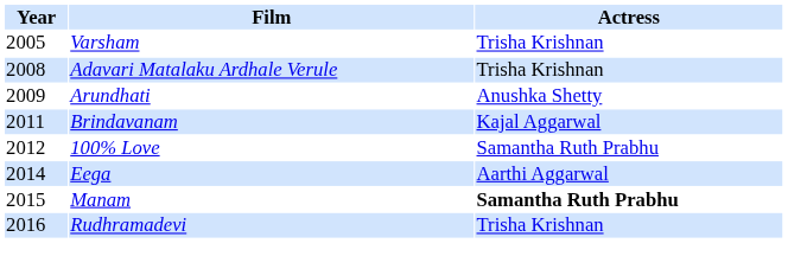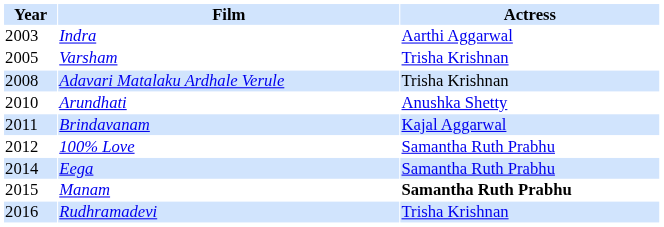 <table cellspacing="1" cellpadding="1" border="0" style="width:50%;">
 <tr style="background:#d1e4fd;">
 <th>Year</th>
 <th>Film</th>
 <th>Actress</th>
+</tr>
+<tr>
+<td>2003</td>
+<td><em><a href='#'>Indra</a></em></td>
+<td><a href='#'>Aarthi Aggarwal</a></td>
 </tr>
 <tr>
 <td>2005</td>
 <td><em><a href='#'>Varsham</a></em></td>
 <td><a href='#'>Trisha Krishnan</a></td>
 </tr>
 <tr>
 </tr>
 <tr style="background:#d1e4fd;">
 <td>2008</td>
 <td><em><a href='#'>Adavari Matalaku Ardhale Verule</a></em></td>
 <td>Trisha Krishnan</td>
 </tr>
 <tr>
-<td>2009</td>
+<td>2010</td>
 <td><em><a href='#'>Arundhati</a></em></td>
 <td><a href='#'>Anushka Shetty</a></td>
 </tr>
 <tr style="background:#d1e4fd;">
 <td>2011</td>
 <td><em><a href='#'>Brindavanam</a></em></td>
 <td><a href='#'>Kajal Aggarwal</a></td>
 </tr>
 <tr>
 <td>2012</td>
 <td><em><a href='#'>100% Love</a></em></td>
 <td><a href='#'>Samantha Ruth Prabhu</a></td>
 </tr>
 <tr style="background:#d1e4fd;">
 <td>2014</td>
 <td><em><a href='#'>Eega</a></em></td>
-<td><a href='#'>Aarthi Aggarwal</a></td>
+<td><a href='#'>Samantha Ruth Prabhu</a></td>
 </tr>
 <tr>
 <td>2015</td>
 <td><em><a href='#'>Manam</a></em></td>
 <td><strong>Samantha Ruth Prabhu</strong></td>
 </tr>
 <tr style="background:#d1e4fd;">
 <td>2016</td>
 <td><em><a href='#'>Rudhramadevi</a></em></td>
 <td><a href='#'>Trisha Krishnan</a></td>
 </tr>
 <tr>
 </tr>
 </table>
